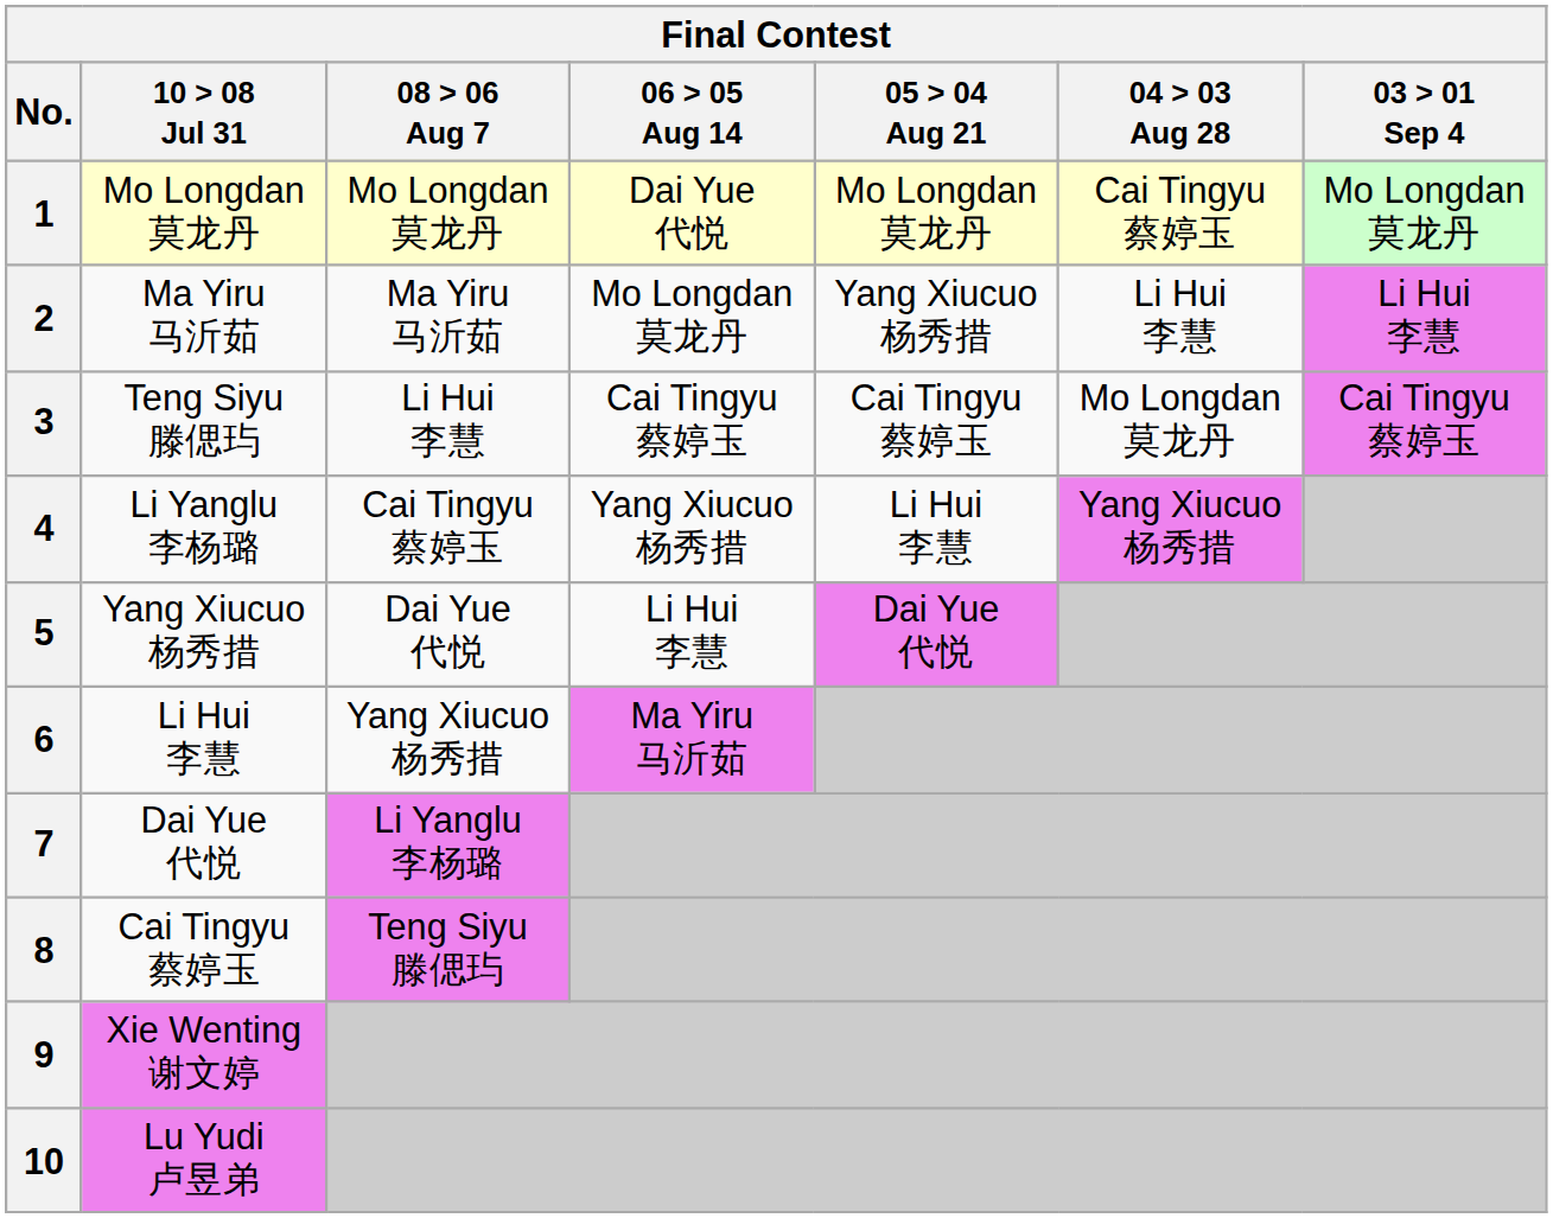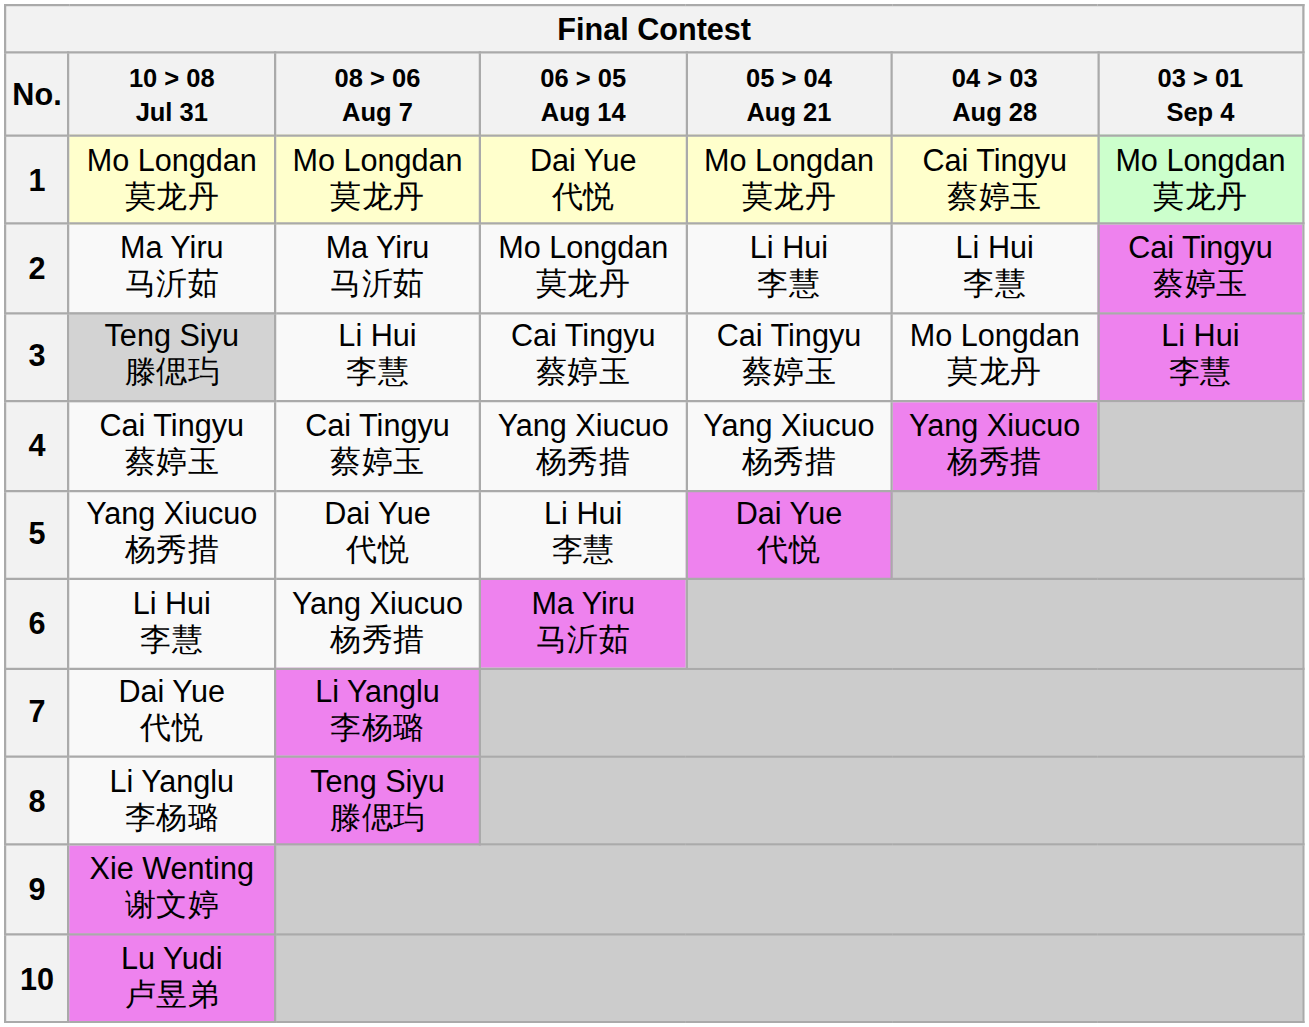 <table class="wikitable" style="font-size:85%;">
 <tr>
 <th align="center" colspan="7">Final Contest</th>
 </tr>
 <tr>
 <th align="center">No.</th>
 <th align="center" width=85><small>10 > 08<br>Jul 31</small></th>
 <th align="center" width=85><small>08 > 06<br>Aug 7</small></th>
 <th align="center" width=85><small>06 > 05<br>Aug 14</small></th>
 <th align="center" width=85><small>05 > 04<br>Aug 21</small></th>
 <th align="center" width=85><small>04 > 03<br>Aug 28</small></th>
 <th align="center" width=85><small>03 > 01<br>Sep 4</small></th>
 </tr>
 <tr>
 <th>1</th>
 <td align="center" style="background:#ffffcc;">Mo Longdan<br>莫龙丹</td>
 <td align="center" style="background:#ffffcc;">Mo Longdan<br>莫龙丹</td>
 <td align="center" style="background:#ffffcc;">Dai Yue<br>代悦</td>
 <td align="center" style="background:#ffffcc;">Mo Longdan<br>莫龙丹</td>
 <td align="center" style="background:#ffffcc;">Cai Tingyu<br>蔡婷玉</td>
 <td align="center" style="background:#ccffcc;">Mo Longdan<br>莫龙丹</td>
 </tr>
 <tr>
 <th>2</th>
 <td align="center">Ma Yiru<br>马沂茹</td>
 <td align="center">Ma Yiru<br>马沂茹</td>
 <td align="center">Mo Longdan<br>莫龙丹</td>
-<td align="center">Yang Xiucuo<br>杨秀措</td>
 <td align="center">Li Hui<br>李慧</td>
-<td align="center" style="background:violet;">Li Hui<br>李慧</td>
+<td align="center">Li Hui<br>李慧</td>
+<td align="center" style="background:violet;">Cai Tingyu<br>蔡婷玉</td>
 </tr>
 <tr>
 <th>3</th>
-<td align="center">Teng Siyu<br>滕偲玙</td>
+<td align="center" style="background: lightgrey;">Teng Siyu<br>滕偲玙</td>
 <td align="center">Li Hui<br>李慧</td>
 <td align="center">Cai Tingyu<br>蔡婷玉</td>
 <td align="center">Cai Tingyu<br>蔡婷玉</td>
 <td align="center">Mo Longdan<br>莫龙丹</td>
-<td align="center" style="background:violet;">Cai Tingyu<br>蔡婷玉</td>
+<td align="center" style="background:violet;">Li Hui<br>李慧</td>
 </tr>
 <tr>
 <th>4</th>
-<td align="center">Li Yanglu<br>李杨璐</td>
+<td align="center">Cai Tingyu<br>蔡婷玉</td>
 <td align="center">Cai Tingyu<br>蔡婷玉</td>
 <td align="center">Yang Xiucuo<br>杨秀措</td>
-<td align="center">Li Hui<br>李慧</td>
+<td align="center">Yang Xiucuo<br>杨秀措</td>
 <td align="center" style="background:violet;">Yang Xiucuo<br>杨秀措</td>
 <td style="background:#CCCCCC;"></td>
 </tr>
 <tr>
 <th>5</th>
 <td align="center">Yang Xiucuo<br>杨秀措</td>
 <td align="center">Dai Yue<br>代悦</td>
 <td align="center">Li Hui<br>李慧</td>
 <td align="center" style="background:violet;">Dai Yue<br>代悦</td>
 <td style="background:#CCCCCC;" colspan=2></td>
 </tr>
 <tr>
 <th>6</th>
 <td align="center">Li Hui<br>李慧</td>
 <td align="center">Yang Xiucuo<br>杨秀措</td>
 <td align="center" style="background:violet;">Ma Yiru<br>马沂茹</td>
 <td style="background:#CCCCCC;" colspan=3></td>
 </tr>
 <tr>
 <th>7</th>
 <td align="center">Dai Yue<br>代悦</td>
 <td align="center" style="background:violet;">Li Yanglu<br>李杨璐</td>
 <td style="background:#CCCCCC;" colspan=4></td>
 </tr>
 <tr>
 <th>8</th>
-<td align="center">Cai Tingyu<br>蔡婷玉</td>
+<td align="center">Li Yanglu<br>李杨璐</td>
 <td align="center" style="background:violet;">Teng Siyu<br>滕偲玙</td>
 <td style="background:#CCCCCC;" colspan=4></td>
 </tr>
 <tr>
 <th>9</th>
 <td align="center" style="background:violet;">Xie Wenting<br>谢文婷</td>
 <td style="background:#CCCCCC;" colspan=5></td>
 </tr>
 <tr>
 <th>10</th>
 <td align="center" style="background:violet;">Lu Yudi<br>卢昱弟</td>
 <td style="background:#CCCCCC;" colspan=5></td>
 </tr>
 </table>
